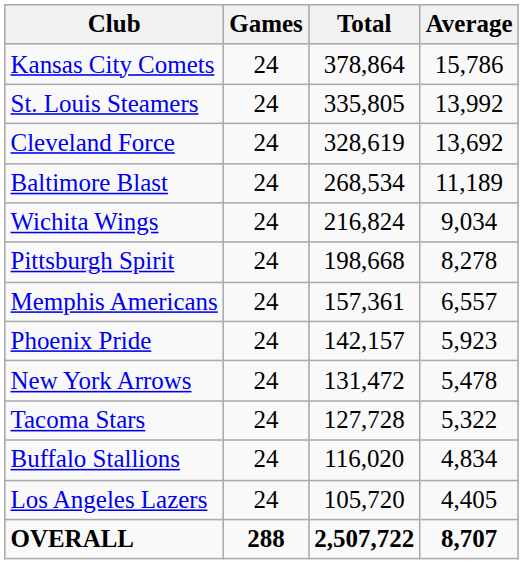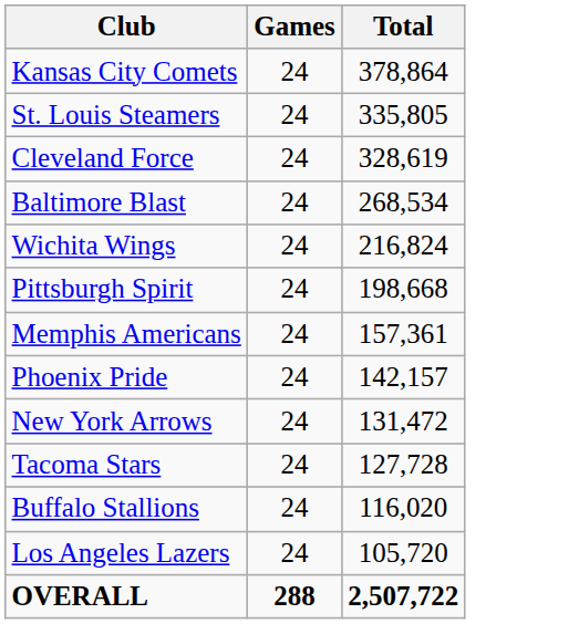 <table class="wikitable" style="font-size:100%","text-align: center;">
 <tr>
 <th>Club</th>
 <th>Games</th>
 <th>Total</th>
-<th>Average</th>
 </tr>
 <tr>
 <td><a href='#'>Kansas City Comets</a></td>
 <td align=center>24</td>
 <td align=center>378,864</td>
-<td align=center>15,786</td>
 </tr>
 <tr>
 <td><a href='#'>St. Louis Steamers</a></td>
 <td align=center>24</td>
 <td align=center>335,805</td>
-<td align=center>13,992</td>
 </tr>
 <tr>
 <td><a href='#'>Cleveland Force</a></td>
 <td align=center>24</td>
 <td align=center>328,619</td>
-<td align=center>13,692</td>
 </tr>
 <tr>
 <td><a href='#'>Baltimore Blast</a></td>
 <td align=center>24</td>
 <td align=center>268,534</td>
-<td align=center>11,189</td>
 </tr>
 <tr>
 <td><a href='#'>Wichita Wings</a></td>
 <td align=center>24</td>
 <td align=center>216,824</td>
-<td align=center>9,034</td>
 </tr>
 <tr>
 <td><a href='#'>Pittsburgh Spirit</a></td>
 <td align=center>24</td>
 <td align=center>198,668</td>
-<td align=center>8,278</td>
 </tr>
 <tr>
 <td><a href='#'>Memphis Americans</a></td>
 <td align=center>24</td>
 <td align=center>157,361</td>
-<td align=center>6,557</td>
 </tr>
 <tr>
 <td><a href='#'>Phoenix Pride</a></td>
 <td align=center>24</td>
 <td align=center>142,157</td>
-<td align=center>5,923</td>
 </tr>
 <tr>
 <td><a href='#'>New York Arrows</a></td>
 <td align=center>24</td>
 <td align=center>131,472</td>
-<td align=center>5,478</td>
 </tr>
 <tr>
 <td><a href='#'>Tacoma Stars</a></td>
 <td align=center>24</td>
 <td align=center>127,728</td>
-<td align=center>5,322</td>
 </tr>
 <tr>
 <td><a href='#'>Buffalo Stallions</a></td>
 <td align=center>24</td>
 <td align=center>116,020</td>
-<td align=center>4,834</td>
 </tr>
 <tr>
 <td><a href='#'>Los Angeles Lazers</a></td>
 <td align=center>24</td>
 <td align=center>105,720</td>
-<td align=center>4,405</td>
 </tr>
 <tr>
 <td><strong>OVERALL</strong></td>
 <td align=center><strong>288</strong></td>
 <td align=center><strong>2,507,722</strong></td>
-<td align=center><strong>8,707</strong></td>
 </tr>
 </table>
